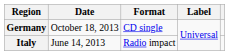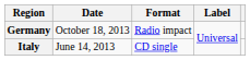 <table class="wikitable plainrowheaders">
 <tr>
 <th scope="col">Region</th>
 <th scope="col">Date</th>
 <th scope="col">Format</th>
 <th scope="col">Label</th>
 <th scope="col"></th>
 </tr>
 <tr>
 <th scope="row">Germany</th>
 <td>October 18, 2013</td>
-<td><a href='#'>CD single</a></td>
+<td><a href='#'>Radio</a> impact</td>
 <td rowspan="2"><a href='#'>Universal</a></td>
 <td></td>
 </tr>
 <tr>
 <th scope="row">Italy</th>
 <td>June 14, 2013</td>
-<td><a href='#'>Radio</a> impact</td>
+<td><a href='#'>CD single</a></td>
 <td></td>
 </tr>
 </table>
